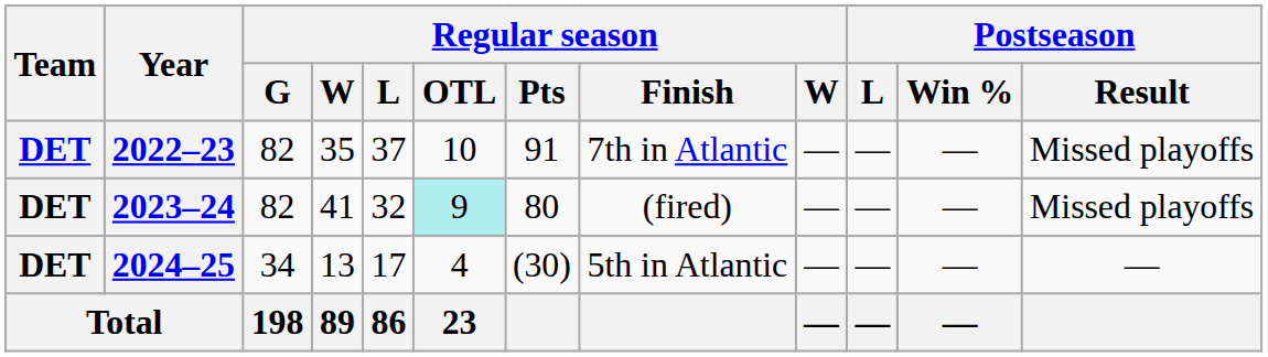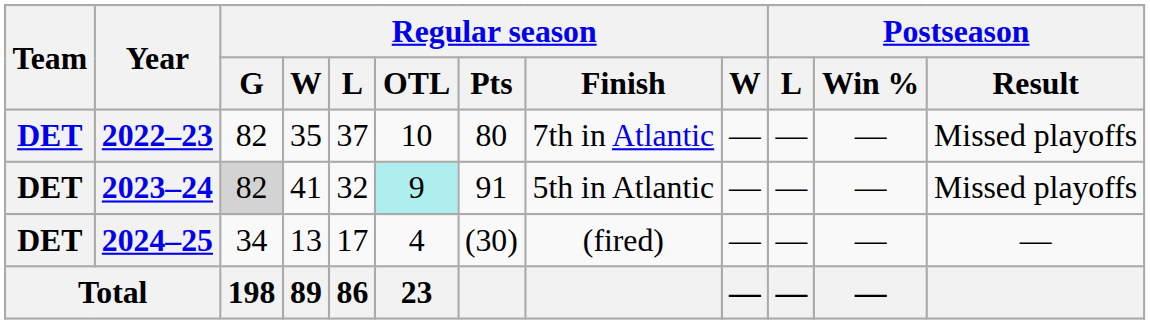 <table class="wikitable" style="font-size: 95%; text-align:center;">
 <tr>
 <th rowspan="2">Team</th>
 <th rowspan="2">Year</th>
 <th colspan="7"><a href='#'>Regular season</a></th>
 <th colspan="4"><a href='#'>Postseason</a></th>
 </tr>
 <tr>
 <th>G</th>
 <th>W</th>
 <th>L</th>
 <th>OTL</th>
 <th>Pts</th>
 <th>Finish</th>
 <th>W</th>
 <th>L</th>
 <th>Win %</th>
 <th>Result</th>
 </tr>
 <tr>
 <th><a href='#'>DET</a></th>
 <th><a href='#'>2022–23</a></th>
 <td>82</td>
 <td>35</td>
 <td>37</td>
 <td>10</td>
-<td>91</td>
+<td>80</td>
 <td>7th in <a href='#'>Atlantic</a></td>
 <td>—</td>
 <td>—</td>
 <td>—</td>
 <td>Missed playoffs</td>
 </tr>
 <tr>
 <th>DET</th>
 <th><a href='#'>2023–24</a></th>
-<td>82</td>
+<td style="background: lightgrey;">82</td>
 <td>41</td>
 <td>32</td>
 <td style="background: paleturquoise;">9</td>
-<td>80</td>
-<td>(fired)</td>
+<td>91</td>
+<td>5th in Atlantic</td>
 <td>—</td>
 <td>—</td>
 <td>—</td>
 <td>Missed playoffs</td>
 </tr>
 <tr>
 <th>DET</th>
 <th><a href='#'>2024–25</a></th>
 <td>34</td>
 <td>13</td>
 <td>17</td>
 <td>4</td>
 <td>(30)</td>
-<td>5th in Atlantic</td>
+<td>(fired)</td>
 <td>—</td>
 <td>—</td>
 <td>—</td>
 <td>—</td>
 </tr>
 <tr>
 <th colspan="2">Total</th>
 <th>198</th>
 <th>89</th>
 <th>86</th>
 <th>23</th>
 <th> </th>
 <th> </th>
 <th>—</th>
 <th>—</th>
 <th>—</th>
 <th> </th>
 </tr>
 </table>
